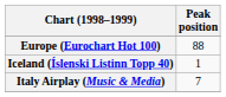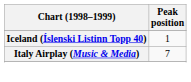 <table class="wikitable sortable plainrowheaders" style="text-align:center">
 <tr>
 <th scope="col">Chart (1998–1999)</th>
 <th scope="col">Peak<br>position</th>
 </tr>
 <tr>
 </tr>
 <tr>
 </tr>
 <tr>
 </tr>
 <tr>
-</tr>
-<tr>
-<th scope="row">Europe (<a href='#'>Eurochart Hot 100</a>)</th>
-<td>88</td>
 </tr>
 <tr>
 <th scope="row">Iceland (<a href='#'>Íslenski Listinn Topp 40</a>)</th>
 <td>1</td>
 </tr>
 <tr>
 <th scope="row">Italy Airplay (<em><a href='#'>Music & Media</a></em>)</th>
 <td>7</td>
 </tr>
 <tr>
 </tr>
 <tr>
 </tr>
 <tr>
 </tr>
 <tr>
 </tr>
 <tr>
 </tr>
 <tr>
 </tr>
 <tr>
 </tr>
 </table>
